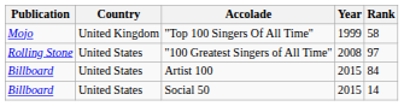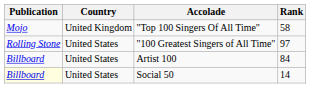 <table class="wikitable sortable">
 <tr>
 <th>Publication</th>
 <th>Country</th>
 <th>Accolade</th>
-<th>Year</th>
 <th style="text-align:center;">Rank</th>
 </tr>
 <tr>
 <td><em><a href='#'>Mojo</a></em></td>
 <td>United Kingdom</td>
 <td>"Top 100 Singers Of All Time"</td>
-<td>1999</td>
 <td>58</td>
 </tr>
 <tr>
 <td><em><a href='#'>Rolling Stone</a></em></td>
 <td>United States</td>
 <td>"100 Greatest Singers of All Time"</td>
-<td>2008</td>
 <td>97</td>
 </tr>
 <tr>
 <td><em><a href='#'>Billboard</a></em></td>
 <td>United States</td>
 <td>Artist 100</td>
-<td>2015</td>
 <td>84</td>
 </tr>
 <tr>
-<td><em><a href='#'>Billboard</a></em></td>
+<td style="background: lightyellow;"><em><a href='#'>Billboard</a></em></td>
 <td>United States</td>
 <td>Social 50</td>
-<td>2015</td>
 <td>14</td>
 </tr>
 </table>
